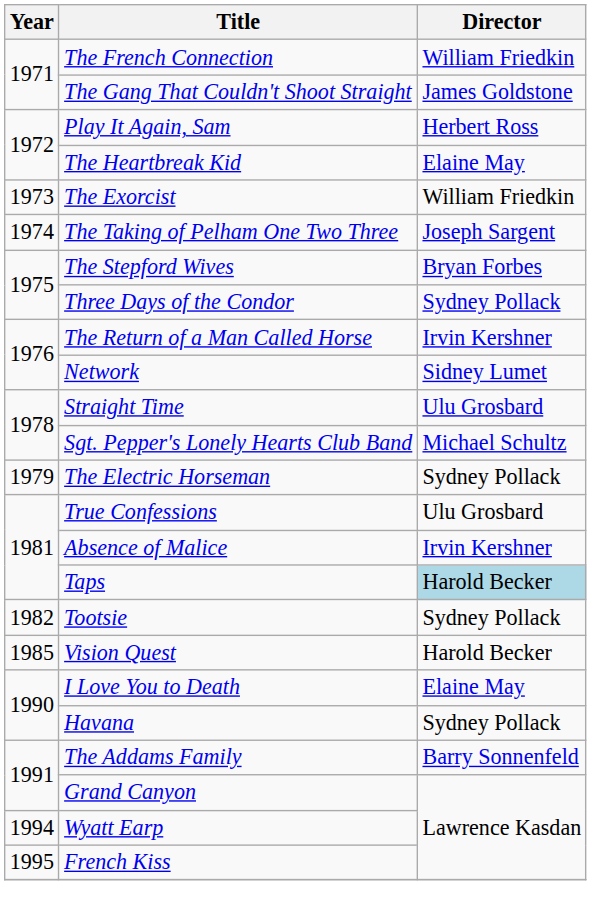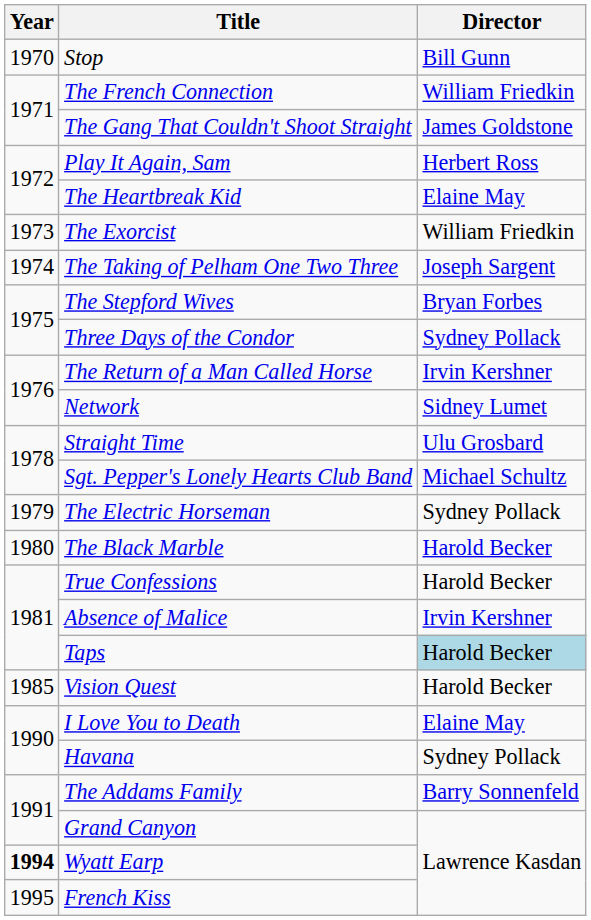 <table class="wikitable plainrowheaders">
 <tr>
 <th>Year</th>
 <th>Title</th>
 <th>Director</th>
+</tr>
+<tr>
+<td>1970</td>
+<td><em>Stop</em></td>
+<td><a href='#'>Bill Gunn</a></td>
 </tr>
 <tr>
 <td rowspan=2>1971</td>
 <td><em><a href='#'>The French Connection</a></em></td>
 <td><a href='#'>William Friedkin</a></td>
 </tr>
 <tr>
 <td><em><a href='#'>The Gang That Couldn't Shoot Straight</a></em></td>
 <td><a href='#'>James Goldstone</a></td>
 </tr>
 <tr>
 <td rowspan=2>1972</td>
 <td><em><a href='#'>Play It Again, Sam</a></em></td>
 <td><a href='#'>Herbert Ross</a></td>
 </tr>
 <tr>
 <td><em><a href='#'>The Heartbreak Kid</a></em></td>
 <td><a href='#'>Elaine May</a></td>
 </tr>
 <tr>
 <td>1973</td>
 <td><em><a href='#'>The Exorcist</a></em></td>
 <td>William Friedkin</td>
 </tr>
 <tr>
 <td>1974</td>
 <td><em><a href='#'>The Taking of Pelham One Two Three</a></em></td>
 <td><a href='#'>Joseph Sargent</a></td>
 </tr>
 <tr>
 <td rowspan=2>1975</td>
 <td><em><a href='#'>The Stepford Wives</a></em></td>
 <td><a href='#'>Bryan Forbes</a></td>
 </tr>
 <tr>
 <td><em><a href='#'>Three Days of the Condor</a></em></td>
 <td><a href='#'>Sydney Pollack</a></td>
 </tr>
 <tr>
 <td rowspan=2>1976</td>
 <td><em><a href='#'>The Return of a Man Called Horse</a></em></td>
 <td><a href='#'>Irvin Kershner</a></td>
 </tr>
 <tr>
 <td><em><a href='#'>Network</a></em></td>
 <td><a href='#'>Sidney Lumet</a></td>
 </tr>
 <tr>
 <td rowspan=2>1978</td>
 <td><em><a href='#'>Straight Time</a></em></td>
 <td><a href='#'>Ulu Grosbard</a></td>
 </tr>
 <tr>
 <td><em><a href='#'>Sgt. Pepper's Lonely Hearts Club Band</a></em></td>
 <td><a href='#'>Michael Schultz</a></td>
 </tr>
 <tr>
 <td>1979</td>
 <td><em><a href='#'>The Electric Horseman</a></em></td>
 <td>Sydney Pollack</td>
 </tr>
 <tr>
+<td>1980</td>
+<td><em><a href='#'>The Black Marble</a></em></td>
+<td><a href='#'>Harold Becker</a></td>
+</tr>
+<tr>
 <td rowspan=3>1981</td>
 <td><em><a href='#'>True Confessions</a></em></td>
-<td>Ulu Grosbard</td>
+<td>Harold Becker</td>
 </tr>
 <tr>
 <td><em><a href='#'>Absence of Malice</a></em></td>
 <td><a href='#'>Irvin Kershner</a></td>
 </tr>
 <tr>
 <td><em><a href='#'>Taps</a></em></td>
 <td style="background: lightblue;">Harold Becker</td>
-</tr>
-<tr>
-<td>1982</td>
-<td><em><a href='#'>Tootsie</a></em></td>
-<td>Sydney Pollack</td>
 </tr>
 <tr>
 <td>1985</td>
 <td><em><a href='#'>Vision Quest</a></em></td>
 <td>Harold Becker</td>
 </tr>
 <tr>
 <td rowspan=2>1990</td>
 <td><em><a href='#'>I Love You to Death</a></em></td>
 <td><a href='#'>Elaine May</a></td>
 </tr>
 <tr>
 <td><em><a href='#'>Havana</a></em></td>
 <td>Sydney Pollack</td>
 </tr>
 <tr>
 <td rowspan=2>1991</td>
 <td><em><a href='#'>The Addams Family</a></em></td>
 <td><a href='#'>Barry Sonnenfeld</a></td>
 </tr>
 <tr>
 <td><em><a href='#'>Grand Canyon</a></em></td>
 <td rowspan=3>Lawrence Kasdan</td>
 </tr>
 <tr>
-<td>1994</td>
+<td><strong>1994</strong></td>
 <td><em><a href='#'>Wyatt Earp</a></em></td>
 </tr>
 <tr>
 <td>1995</td>
 <td><em><a href='#'>French Kiss</a></em></td>
 </tr>
 <tr>
 </tr>
 </table>
